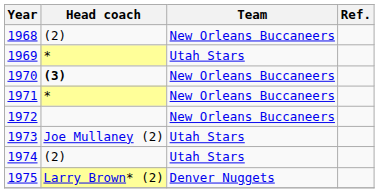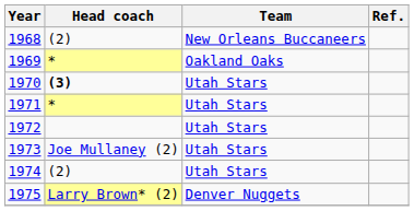 <table class="wikitable sortable">
 <tr>
 <th>Year</th>
 <th>Head coach</th>
 <th>Team</th>
 <th class="unsortable">Ref.</th>
 </tr>
 <tr>
 <td><a href='#'>1968</a></td>
 <td> (2)</td>
 <td><a href='#'>New Orleans Buccaneers</a></td>
 <td align="center"></td>
 </tr>
 <tr>
 <td><a href='#'>1969</a></td>
 <td bgcolor="#FFFF99">*</td>
-<td><a href='#'>Utah Stars</a></td>
+<td><a href='#'>Oakland Oaks</a></td>
 <td align="center"></td>
 </tr>
 <tr>
 <td><a href='#'>1970</a></td>
 <td><strong> (3)</strong></td>
-<td><a href='#'>New Orleans Buccaneers</a></td>
+<td><a href='#'>Utah Stars</a></td>
 <td align="center"></td>
 </tr>
 <tr>
 <td><a href='#'>1971</a></td>
 <td bgcolor="#FFFF99">*</td>
-<td><a href='#'>New Orleans Buccaneers</a></td>
+<td><a href='#'>Utah Stars</a></td>
 <td align="center"></td>
 </tr>
 <tr>
 <td><a href='#'>1972</a></td>
 <td></td>
-<td><a href='#'>New Orleans Buccaneers</a></td>
+<td><a href='#'>Utah Stars</a></td>
 <td align="center"></td>
 </tr>
 <tr>
 <td><a href='#'>1973</a></td>
 <td><a href='#'>Joe Mullaney</a> (2)</td>
 <td><a href='#'>Utah Stars</a></td>
 <td align="center"></td>
 </tr>
 <tr>
 <td><a href='#'>1974</a></td>
 <td> (2)</td>
 <td><a href='#'>Utah Stars</a></td>
 <td align="center"></td>
 </tr>
 <tr>
 <td><a href='#'>1975</a></td>
 <td bgcolor="#FFFF99"><a href='#'>Larry Brown</a>* (2)</td>
 <td><a href='#'>Denver Nuggets</a></td>
 <td align="center"></td>
 </tr>
 <tr>
 </tr>
 </table>
